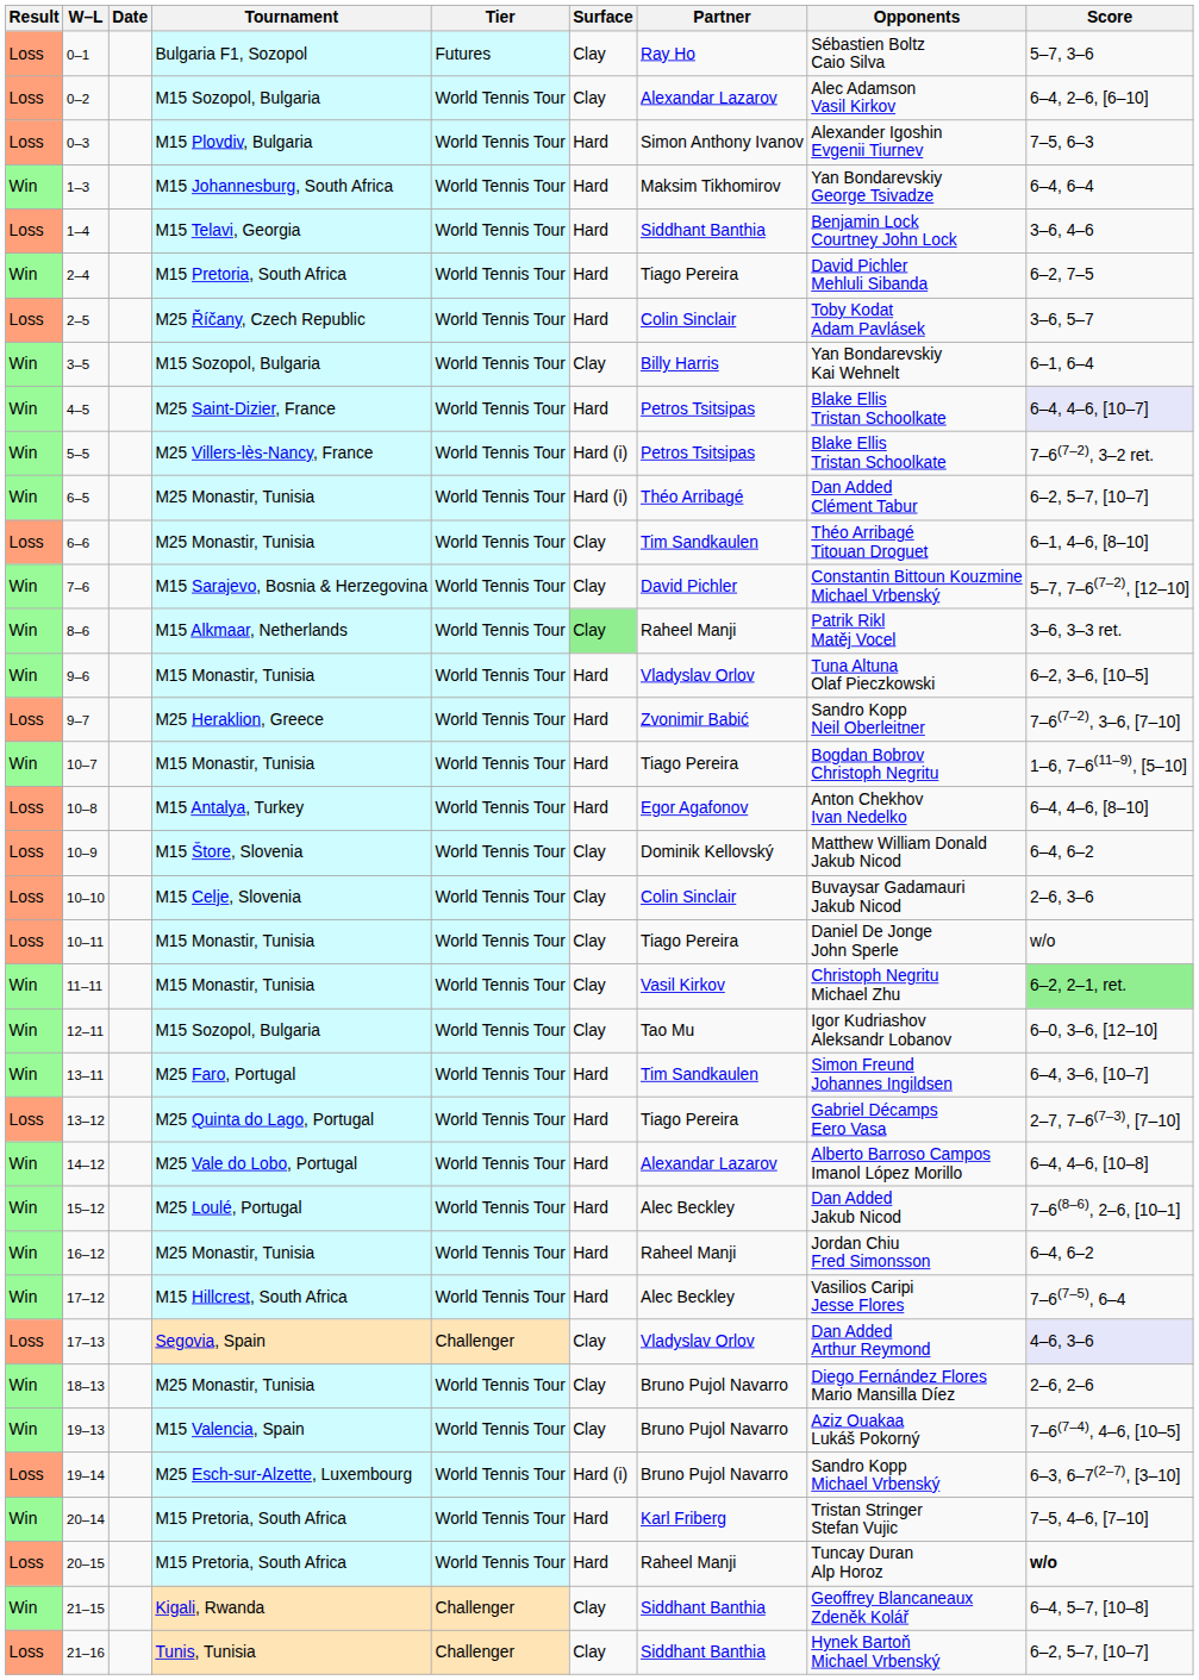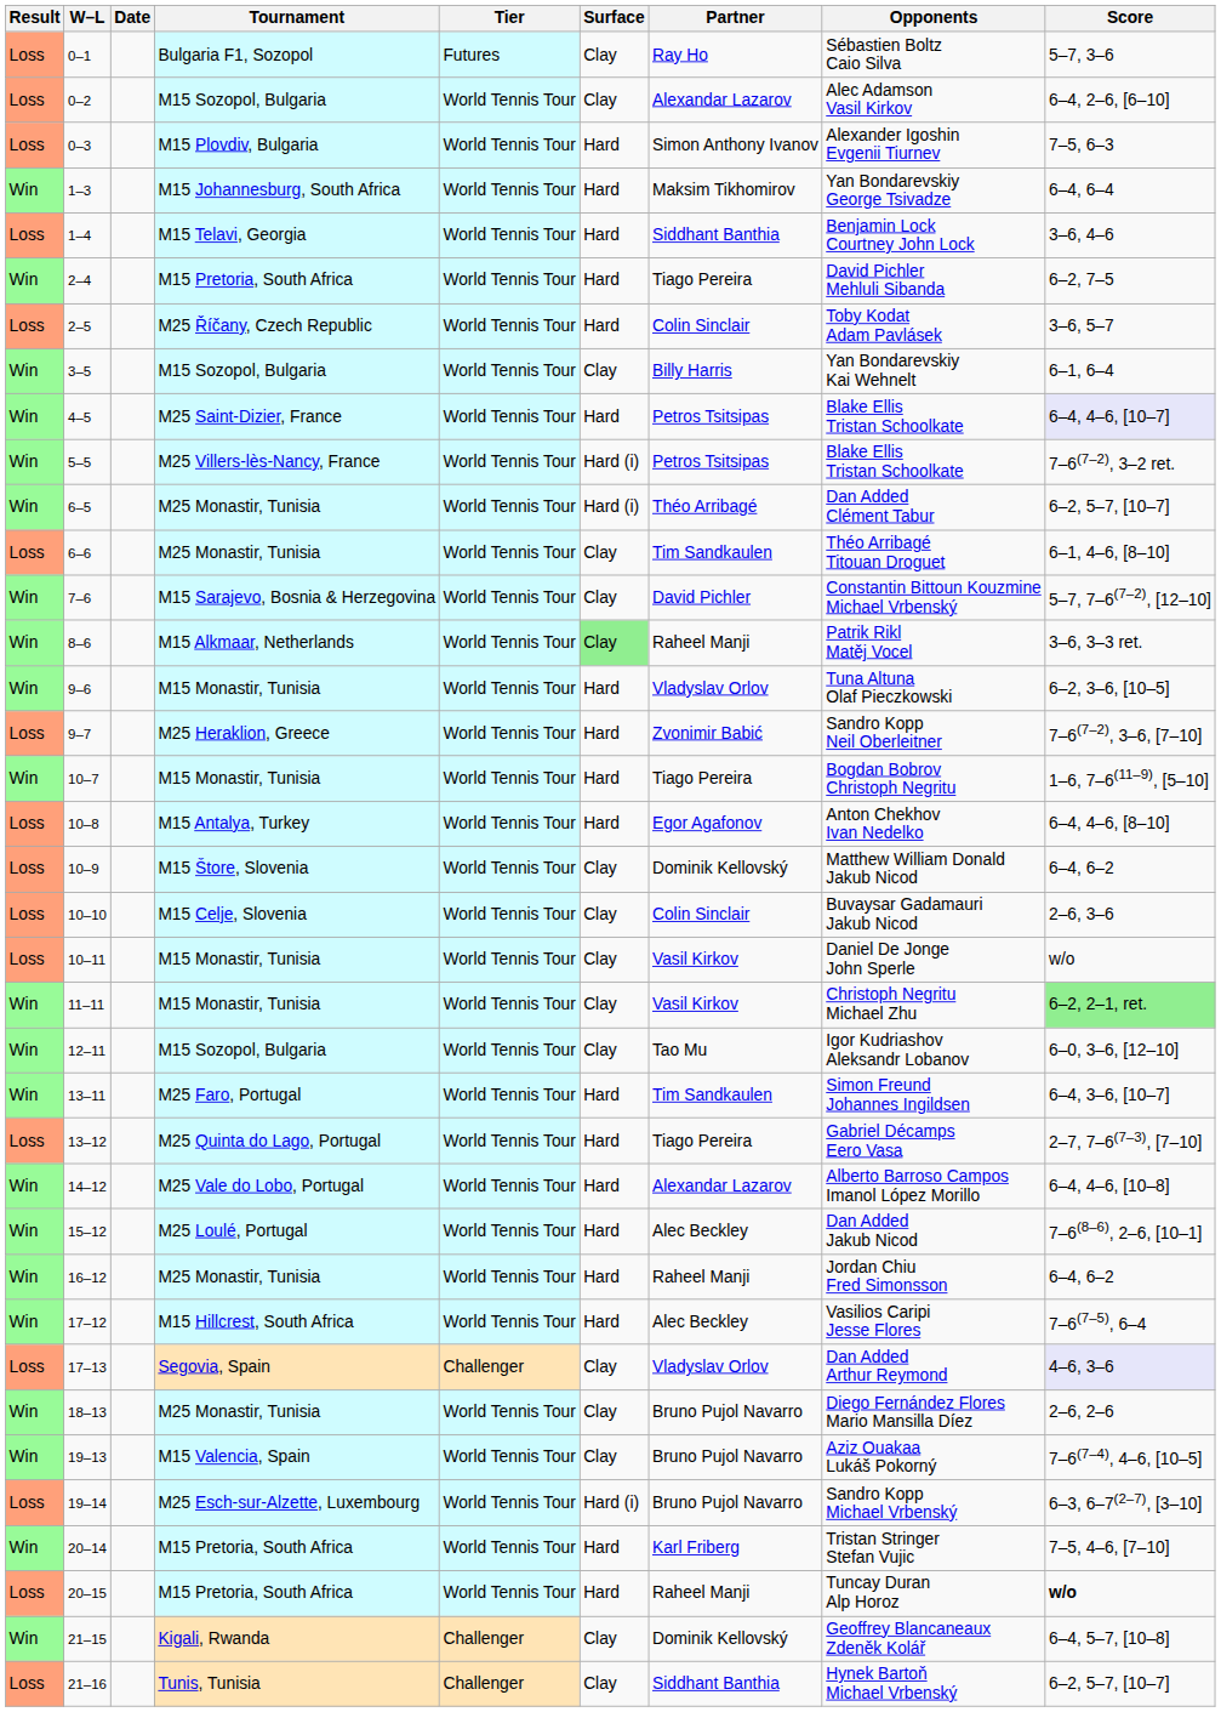 <table class="sortable wikitable">
 <tr>
 <th>Result</th>
 <th class="unsortable">W–L</th>
 <th>Date</th>
 <th>Tournament</th>
 <th>Tier</th>
 <th>Surface</th>
 <th>Partner</th>
 <th>Opponents</th>
 <th class="unsortable">Score</th>
 </tr>
 <tr>
 <td bgcolor=#FFA07A>Loss</td>
 <td><small>0–1</small></td>
 <td></td>
 <td style="background:#cffcff;">Bulgaria F1, Sozopol</td>
 <td style="background:#cffcff;">Futures</td>
 <td>Clay</td>
 <td> <a href='#'>Ray Ho</a></td>
 <td> Sébastien Boltz<br> Caio Silva</td>
 <td>5–7, 3–6</td>
 </tr>
 <tr>
 <td bgcolor=#FFA07A>Loss</td>
 <td><small>0–2</small></td>
 <td></td>
 <td style="background:#cffcff;">M15 Sozopol, Bulgaria</td>
 <td style="background:#cffcff;">World Tennis Tour</td>
 <td>Clay</td>
 <td> <a href='#'>Alexandar Lazarov</a></td>
 <td> Alec Adamson<br> <a href='#'>Vasil Kirkov</a></td>
 <td>6–4, 2–6, [6–10]</td>
 </tr>
 <tr>
 <td bgcolor=#FFA07A>Loss</td>
 <td><small>0–3</small></td>
 <td></td>
 <td style="background:#cffcff;">M15 <a href='#'>Plovdiv</a>, Bulgaria</td>
 <td style="background:#cffcff;">World Tennis Tour</td>
 <td>Hard</td>
 <td> Simon Anthony Ivanov</td>
 <td> Alexander Igoshin<br> <a href='#'>Evgenii Tiurnev</a></td>
 <td>7–5, 6–3</td>
 </tr>
 <tr>
 <td bgcolor=#98fb98>Win</td>
 <td><small>1–3</small></td>
 <td></td>
 <td style="background:#cffcff;">M15 <a href='#'>Johannesburg</a>, South Africa</td>
 <td style="background:#cffcff;">World Tennis Tour</td>
 <td>Hard</td>
 <td> Maksim Tikhomirov</td>
 <td> Yan Bondarevskiy<br> <a href='#'>George Tsivadze</a></td>
 <td>6–4, 6–4</td>
 </tr>
 <tr>
 <td bgcolor=#FFA07A>Loss</td>
 <td><small>1–4</small></td>
 <td></td>
 <td style="background:#cffcff;">M15 <a href='#'>Telavi</a>, Georgia</td>
 <td style="background:#cffcff;">World Tennis Tour</td>
 <td>Hard</td>
 <td> <a href='#'>Siddhant Banthia</a></td>
 <td> <a href='#'>Benjamin Lock</a><br> <a href='#'>Courtney John Lock</a></td>
 <td>3–6, 4–6</td>
 </tr>
 <tr>
 <td bgcolor=#98fb98>Win</td>
 <td><small>2–4</small></td>
 <td></td>
 <td style="background:#cffcff;">M15 <a href='#'>Pretoria</a>, South Africa</td>
 <td style="background:#cffcff;">World Tennis Tour</td>
 <td>Hard</td>
 <td> Tiago Pereira</td>
 <td> <a href='#'>David Pichler</a><br> <a href='#'>Mehluli Sibanda</a></td>
 <td>6–2, 7–5</td>
 </tr>
 <tr>
 <td bgcolor=#FFA07A>Loss</td>
 <td><small>2–5</small></td>
 <td></td>
 <td style="background:#cffcff;">M25 <a href='#'>Říčany</a>, Czech Republic</td>
 <td style="background:#cffcff;">World Tennis Tour</td>
 <td>Hard</td>
 <td> <a href='#'>Colin Sinclair</a></td>
 <td> <a href='#'>Toby Kodat</a><br> <a href='#'>Adam Pavlásek</a></td>
 <td>3–6, 5–7</td>
 </tr>
 <tr>
 <td bgcolor=#98fb98>Win</td>
 <td><small>3–5</small></td>
 <td></td>
 <td style="background:#cffcff;">M15 Sozopol, Bulgaria</td>
 <td style="background:#cffcff;">World Tennis Tour</td>
 <td>Clay</td>
 <td> <a href='#'>Billy Harris</a></td>
 <td> Yan Bondarevskiy<br> Kai Wehnelt</td>
 <td>6–1, 6–4</td>
 </tr>
 <tr>
 <td bgcolor=#98fb98>Win</td>
 <td><small>4–5</small></td>
 <td></td>
 <td style="background:#cffcff;">M25 <a href='#'>Saint-Dizier</a>, France</td>
 <td style="background:#cffcff;">World Tennis Tour</td>
 <td>Hard</td>
 <td> <a href='#'>Petros Tsitsipas</a></td>
 <td> <a href='#'>Blake Ellis</a><br> <a href='#'>Tristan Schoolkate</a></td>
 <td style="background: lavender;">6–4, 4–6, [10–7]</td>
 </tr>
 <tr>
 <td bgcolor=#98fb98>Win</td>
 <td><small>5–5</small></td>
 <td></td>
 <td style="background:#cffcff;">M25 <a href='#'>Villers-lès-Nancy</a>, France</td>
 <td style="background:#cffcff;">World Tennis Tour</td>
 <td>Hard (i)</td>
 <td> <a href='#'>Petros Tsitsipas</a></td>
 <td> <a href='#'>Blake Ellis</a><br> <a href='#'>Tristan Schoolkate</a></td>
 <td>7–6<sup>(7–2)</sup>, 3–2 ret.</td>
 </tr>
 <tr>
 <td bgcolor=#98fb98>Win</td>
 <td><small>6–5</small></td>
 <td></td>
 <td style="background:#cffcff;">M25 Monastir, Tunisia</td>
 <td style="background:#cffcff;">World Tennis Tour</td>
 <td>Hard (i)</td>
 <td> <a href='#'>Théo Arribagé</a></td>
 <td> <a href='#'>Dan Added</a><br> <a href='#'>Clément Tabur</a></td>
 <td>6–2, 5–7, [10–7]</td>
 </tr>
 <tr>
 <td bgcolor=#FFA07A>Loss</td>
 <td><small>6–6</small></td>
 <td></td>
 <td style="background:#cffcff;">M25 Monastir, Tunisia</td>
 <td style="background:#cffcff;">World Tennis Tour</td>
 <td>Clay</td>
 <td> <a href='#'>Tim Sandkaulen</a></td>
 <td> <a href='#'>Théo Arribagé</a><br> <a href='#'>Titouan Droguet</a></td>
 <td>6–1, 4–6, [8–10]</td>
 </tr>
 <tr>
 <td bgcolor=#98fb98>Win</td>
 <td><small>7–6</small></td>
 <td></td>
 <td style="background:#cffcff;">M15 <a href='#'>Sarajevo</a>, Bosnia & Herzegovina</td>
 <td style="background:#cffcff;">World Tennis Tour</td>
 <td>Clay</td>
 <td> <a href='#'>David Pichler</a></td>
 <td> <a href='#'>Constantin Bittoun Kouzmine</a><br> <a href='#'>Michael Vrbenský</a></td>
 <td>5–7, 7–6<sup>(7–2)</sup>, [12–10]</td>
 </tr>
 <tr>
 <td bgcolor=#98fb98>Win</td>
 <td><small>8–6</small></td>
 <td></td>
 <td style="background:#cffcff;">M15 <a href='#'>Alkmaar</a>, Netherlands</td>
 <td style="background:#cffcff;">World Tennis Tour</td>
 <td style="background: lightgreen;">Clay</td>
 <td> Raheel Manji</td>
 <td> <a href='#'>Patrik Rikl</a><br> <a href='#'>Matěj Vocel</a></td>
 <td>3–6, 3–3 ret.</td>
 </tr>
 <tr>
 <td bgcolor=#98fb98>Win</td>
 <td><small>9–6</small></td>
 <td></td>
 <td style="background:#cffcff;">M15 Monastir, Tunisia</td>
 <td style="background:#cffcff;">World Tennis Tour</td>
 <td>Hard</td>
 <td> <a href='#'>Vladyslav Orlov</a></td>
 <td> <a href='#'>Tuna Altuna</a><br> Olaf Pieczkowski</td>
 <td>6–2, 3–6, [10–5]</td>
 </tr>
 <tr>
 <td bgcolor=#FFA07A>Loss</td>
 <td><small>9–7</small></td>
 <td></td>
 <td style="background:#cffcff;">M25 <a href='#'>Heraklion</a>, Greece</td>
 <td style="background:#cffcff;">World Tennis Tour</td>
 <td>Hard</td>
 <td> <a href='#'>Zvonimir Babić</a></td>
 <td> Sandro Kopp<br> <a href='#'>Neil Oberleitner</a></td>
 <td>7–6<sup>(7–2)</sup>, 3–6, [7–10]</td>
 </tr>
 <tr>
 <td bgcolor=#98fb98>Win</td>
 <td><small>10–7</small></td>
 <td></td>
 <td style="background:#cffcff;">M15 Monastir, Tunisia</td>
 <td style="background:#cffcff;">World Tennis Tour</td>
 <td>Hard</td>
 <td> Tiago Pereira</td>
 <td> <a href='#'>Bogdan Bobrov</a><br> <a href='#'>Christoph Negritu</a></td>
 <td>1–6, 7–6<sup>(11–9)</sup>, [5–10]</td>
 </tr>
 <tr>
 <td bgcolor=#FFA07A>Loss</td>
 <td><small>10–8</small></td>
 <td></td>
 <td style="background:#cffcff;">M15 <a href='#'>Antalya</a>, Turkey</td>
 <td style="background:#cffcff;">World Tennis Tour</td>
 <td>Hard</td>
 <td> <a href='#'>Egor Agafonov</a></td>
 <td> Anton Chekhov<br> <a href='#'>Ivan Nedelko</a></td>
 <td>6–4, 4–6, [8–10]</td>
 </tr>
 <tr>
 <td bgcolor=#FFA07A>Loss</td>
 <td><small>10–9</small></td>
 <td></td>
 <td style="background:#cffcff;">M15 <a href='#'>Štore</a>, Slovenia</td>
 <td style="background:#cffcff;">World Tennis Tour</td>
 <td>Clay</td>
 <td> Dominik Kellovský</td>
 <td> Matthew William Donald<br> Jakub Nicod</td>
 <td>6–4, 6–2</td>
 </tr>
 <tr>
 <td bgcolor=#FFA07A>Loss</td>
 <td><small>10–10</small></td>
 <td></td>
 <td style="background:#cffcff;">M15 <a href='#'>Celje</a>, Slovenia</td>
 <td style="background:#cffcff;">World Tennis Tour</td>
 <td>Clay</td>
 <td> <a href='#'>Colin Sinclair</a></td>
 <td> Buvaysar Gadamauri<br> Jakub Nicod</td>
 <td>2–6, 3–6</td>
 </tr>
 <tr>
 <td bgcolor=#FFA07A>Loss</td>
 <td><small>10–11</small></td>
 <td></td>
 <td style="background:#cffcff;">M15 Monastir, Tunisia</td>
 <td style="background:#cffcff;">World Tennis Tour</td>
 <td>Clay</td>
-<td> Tiago Pereira</td>
+<td> <a href='#'>Vasil Kirkov</a></td>
 <td> Daniel De Jonge<br> John Sperle</td>
 <td>w/o</td>
 </tr>
 <tr>
 <td bgcolor=#98fb98>Win</td>
 <td><small>11–11</small></td>
 <td></td>
 <td style="background:#cffcff;">M15 Monastir, Tunisia</td>
 <td style="background:#cffcff;">World Tennis Tour</td>
 <td>Clay</td>
 <td> <a href='#'>Vasil Kirkov</a></td>
 <td> <a href='#'>Christoph Negritu</a><br> Michael Zhu</td>
 <td style="background: lightgreen;">6–2, 2–1, ret.</td>
 </tr>
 <tr>
 <td bgcolor=#98fb98>Win</td>
 <td><small>12–11</small></td>
 <td></td>
 <td style="background:#cffcff;">M15 Sozopol, Bulgaria</td>
 <td style="background:#cffcff;">World Tennis Tour</td>
 <td>Clay</td>
 <td> Tao Mu</td>
 <td> Igor Kudriashov<br> Aleksandr Lobanov</td>
 <td>6–0, 3–6, [12–10]</td>
 </tr>
 <tr>
 <td bgcolor=#98fb98>Win</td>
 <td><small>13–11</small></td>
 <td></td>
 <td style="background:#cffcff;">M25 <a href='#'>Faro</a>, Portugal</td>
 <td style="background:#cffcff;">World Tennis Tour</td>
 <td>Hard</td>
 <td> <a href='#'>Tim Sandkaulen</a></td>
 <td> <a href='#'>Simon Freund</a><br> <a href='#'>Johannes Ingildsen</a></td>
 <td>6–4, 3–6, [10–7]</td>
 </tr>
 <tr>
 <td bgcolor=#FFA07A>Loss</td>
 <td><small>13–12</small></td>
 <td></td>
 <td style="background:#cffcff;">M25 <a href='#'>Quinta do Lago</a>, Portugal</td>
 <td style="background:#cffcff;">World Tennis Tour</td>
 <td>Hard</td>
 <td> Tiago Pereira</td>
 <td> <a href='#'>Gabriel Décamps</a><br> <a href='#'>Eero Vasa</a></td>
 <td>2–7, 7–6<sup>(7–3)</sup>, [7–10]</td>
 </tr>
 <tr>
 <td bgcolor=#98fb98>Win</td>
 <td><small>14–12</small></td>
 <td></td>
 <td style="background:#cffcff;">M25 <a href='#'>Vale do Lobo</a>, Portugal</td>
 <td style="background:#cffcff;">World Tennis Tour</td>
 <td>Hard</td>
 <td> <a href='#'>Alexandar Lazarov</a></td>
 <td> <a href='#'>Alberto Barroso Campos</a><br> Imanol López Morillo</td>
 <td>6–4, 4–6, [10–8]</td>
 </tr>
 <tr>
 <td bgcolor=#98fb98>Win</td>
 <td><small>15–12</small></td>
 <td></td>
 <td style="background:#cffcff;">M25 <a href='#'>Loulé</a>, Portugal</td>
 <td style="background:#cffcff;">World Tennis Tour</td>
 <td>Hard</td>
 <td> Alec Beckley</td>
 <td> <a href='#'>Dan Added</a><br> Jakub Nicod</td>
 <td>7–6<sup>(8–6)</sup>, 2–6, [10–1]</td>
 </tr>
 <tr>
 <td bgcolor=#98fb98>Win</td>
 <td><small>16–12</small></td>
 <td></td>
 <td style="background:#cffcff;">M25 Monastir, Tunisia</td>
 <td style="background:#cffcff;">World Tennis Tour</td>
 <td>Hard</td>
 <td> Raheel Manji</td>
 <td> Jordan Chiu<br> <a href='#'>Fred Simonsson</a></td>
 <td>6–4, 6–2</td>
 </tr>
 <tr>
 <td bgcolor=#98fb98>Win</td>
 <td><small>17–12</small></td>
 <td></td>
 <td style="background:#cffcff;">M15 <a href='#'>Hillcrest</a>, South Africa</td>
 <td style="background:#cffcff;">World Tennis Tour</td>
 <td>Hard</td>
 <td> Alec Beckley</td>
 <td> Vasilios Caripi<br> <a href='#'>Jesse Flores</a></td>
 <td>7–6<sup>(7–5)</sup>, 6–4</td>
 </tr>
 <tr>
 <td bgcolor=#FFA07A>Loss</td>
 <td><small>17–13</small></td>
 <td><a href='#'></a></td>
 <td style=background:moccasin;><a href='#'>Segovia</a>, Spain</td>
 <td style=background:moccasin;>Challenger</td>
 <td>Clay</td>
 <td> <a href='#'>Vladyslav Orlov</a></td>
 <td> <a href='#'>Dan Added</a><br> <a href='#'>Arthur Reymond</a></td>
 <td style="background: lavender;">4–6, 3–6</td>
 </tr>
 <tr>
 <td bgcolor=#98fb98>Win</td>
 <td><small>18–13</small></td>
 <td></td>
 <td style="background:#cffcff;">M25 Monastir, Tunisia</td>
 <td style="background:#cffcff;">World Tennis Tour</td>
 <td>Clay</td>
 <td> Bruno Pujol Navarro</td>
 <td> <a href='#'>Diego Fernández Flores</a><br> Mario Mansilla Díez</td>
 <td>2–6, 2–6</td>
 </tr>
 <tr>
 <td bgcolor=#98fb98>Win</td>
 <td><small>19–13</small></td>
 <td></td>
 <td style="background:#cffcff;">M15 <a href='#'>Valencia</a>, Spain</td>
 <td style="background:#cffcff;">World Tennis Tour</td>
 <td>Clay</td>
 <td> Bruno Pujol Navarro</td>
 <td> <a href='#'>Aziz Ouakaa</a><br> Lukáš Pokorný</td>
 <td>7–6<sup>(7–4)</sup>, 4–6, [10–5]</td>
 </tr>
 <tr>
 <td bgcolor=#FFA07A>Loss</td>
 <td><small>19–14</small></td>
 <td></td>
 <td style="background:#cffcff;">M25 <a href='#'>Esch-sur-Alzette</a>, Luxembourg</td>
 <td style="background:#cffcff;">World Tennis Tour</td>
 <td>Hard (i)</td>
 <td> Bruno Pujol Navarro</td>
 <td> Sandro Kopp<br> <a href='#'>Michael Vrbenský</a></td>
 <td>6–3, 6–7<sup>(2–7)</sup>, [3–10]</td>
 </tr>
 <tr>
 <td bgcolor=#98fb98>Win</td>
 <td><small>20–14</small></td>
 <td></td>
 <td style="background:#cffcff;">M15 Pretoria, South Africa</td>
 <td style="background:#cffcff;">World Tennis Tour</td>
 <td>Hard</td>
 <td> <a href='#'>Karl Friberg</a></td>
 <td> Tristan Stringer<br> Stefan Vujic</td>
 <td>7–5, 4–6, [7–10]</td>
 </tr>
 <tr>
 <td bgcolor=#FFA07A>Loss</td>
 <td><small>20–15</small></td>
 <td></td>
 <td style="background:#cffcff;">M15 Pretoria, South Africa</td>
 <td style="background:#cffcff;">World Tennis Tour</td>
 <td>Hard</td>
 <td> Raheel Manji</td>
 <td> Tuncay Duran<br> Alp Horoz</td>
 <td><strong>w/o</strong></td>
 </tr>
 <tr>
 <td bgcolor=#98fb98>Win</td>
 <td><small>21–15</small></td>
 <td><a href='#'></a></td>
 <td style=background:moccasin;><a href='#'>Kigali</a>, Rwanda</td>
 <td style=background:moccasin;>Challenger</td>
 <td>Clay</td>
-<td> <a href='#'>Siddhant Banthia</a></td>
+<td> Dominik Kellovský</td>
 <td> <a href='#'>Geoffrey Blancaneaux</a> <br>  <a href='#'>Zdeněk Kolář</a></td>
 <td>6–4, 5–7, [10–8]</td>
 </tr>
 <tr>
 <td bgcolor=#FFA07A>Loss</td>
 <td><small>21–16</small></td>
 <td><a href='#'></a></td>
 <td style=background:moccasin;><a href='#'>Tunis</a>, Tunisia</td>
 <td style=background:moccasin;>Challenger</td>
 <td>Clay</td>
 <td> <a href='#'>Siddhant Banthia</a></td>
 <td> <a href='#'>Hynek Bartoň</a> <br>  <a href='#'>Michael Vrbenský</a></td>
 <td>6–2, 5–7, [10–7]</td>
 </tr>
 </table>
